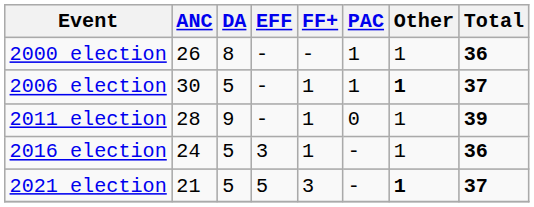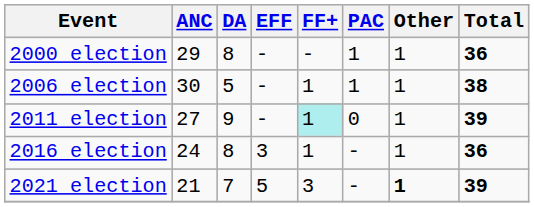 <table class="wikitable">
 <tr>
 <th>Event</th>
 <th><a href='#'>ANC</a></th>
 <th><a href='#'>DA</a></th>
 <th><a href='#'>EFF</a></th>
 <th><a href='#'>FF+</a></th>
 <th><a href='#'>PAC</a></th>
 <th>Other</th>
 <th>Total</th>
 </tr>
 <tr>
 <td><a href='#'>2000 election</a></td>
-<td>26</td>
+<td>29</td>
 <td>8</td>
 <td>-</td>
 <td>-</td>
 <td>1</td>
 <td>1</td>
 <td><strong>36</strong></td>
 </tr>
 <tr>
 <td><a href='#'>2006 election</a></td>
 <td>30</td>
 <td>5</td>
 <td>-</td>
 <td>1</td>
 <td>1</td>
-<td><strong>1</strong></td>
-<td><strong>37</strong></td>
+<td>1</td>
+<td><strong>38</strong></td>
 </tr>
 <tr>
 <td><a href='#'>2011 election</a></td>
-<td>28</td>
+<td>27</td>
 <td>9</td>
 <td>-</td>
-<td>1</td>
+<td style="background: paleturquoise;">1</td>
 <td>0</td>
 <td>1</td>
 <td><strong>39</strong></td>
 </tr>
 <tr>
 <td><a href='#'>2016 election</a></td>
 <td>24</td>
-<td>5</td>
+<td>8</td>
 <td>3</td>
 <td>1</td>
 <td>-</td>
 <td>1</td>
 <td><strong>36</strong></td>
 </tr>
 <tr>
 <td><a href='#'>2021 election</a></td>
 <td>21</td>
-<td>5</td>
+<td>7</td>
 <td>5</td>
 <td>3</td>
 <td>-</td>
 <td><strong>1</strong></td>
-<td><strong>37</strong></td>
+<td><strong>39</strong></td>
 </tr>
 <tr>
 </tr>
 </table>
